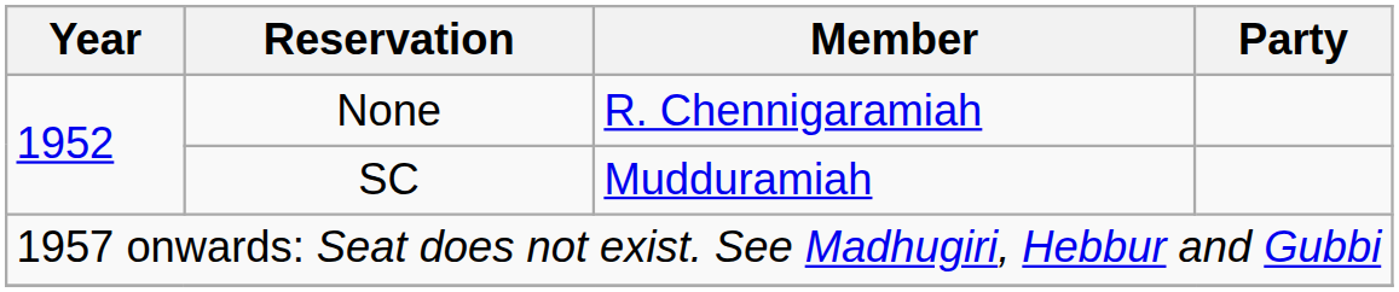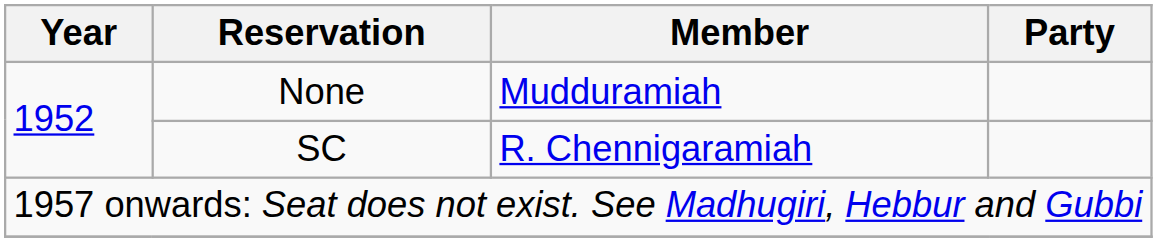 <table class="wikitable sortable">
 <tr>
 <th>Year</th>
 <th>Reservation</th>
 <th>Member</th>
 <th colspan="2">Party</th>
 </tr>
 <tr>
 <td rowspan="2"><a href='#'>1952</a></td>
 <td align="center">None</td>
-<td><a href='#'>R. Chennigaramiah</a></td>
+<td><a href='#'>Mudduramiah</a></td>
 <td></td>
 </tr>
 <tr>
 <td align="center">SC</td>
-<td><a href='#'>Mudduramiah</a></td>
+<td><a href='#'>R. Chennigaramiah</a></td>
 </tr>
 <tr>
 <td colspan="6" align="center">1957 onwards: <em>Seat does not exist. See <a href='#'>Madhugiri</a>, <a href='#'>Hebbur</a> and <a href='#'>Gubbi</a></em></td>
 </tr>
 <tr>
 </tr>
 </table>
